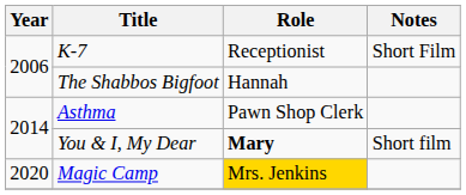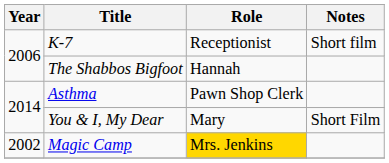 <table class="wikitable sortable">
 <tr>
 <th>Year</th>
 <th>Title</th>
 <th>Role</th>
 <th class="unsortable">Notes</th>
 </tr>
 <tr>
 <td rowspan="2">2006</td>
 <td><em>K-7</em></td>
 <td>Receptionist</td>
-<td>Short Film</td>
+<td>Short film</td>
 </tr>
 <tr>
 <td><em>The Shabbos Bigfoot</em></td>
 <td>Hannah</td>
 <td></td>
 </tr>
 <tr>
 <td rowspan="2">2014</td>
 <td><em><a href='#'>Asthma</a></em></td>
 <td>Pawn Shop Clerk</td>
 <td></td>
 </tr>
 <tr>
 <td><em>You & I, My Dear</em></td>
-<td><strong>Mary</strong></td>
-<td>Short film</td>
+<td>Mary</td>
+<td>Short Film</td>
 </tr>
 <tr>
-<td>2020</td>
+<td>2002</td>
 <td><em><a href='#'>Magic Camp</a></em></td>
 <td style="background: gold;">Mrs. Jenkins</td>
 <td></td>
 </tr>
 <tr>
 </tr>
 </table>
